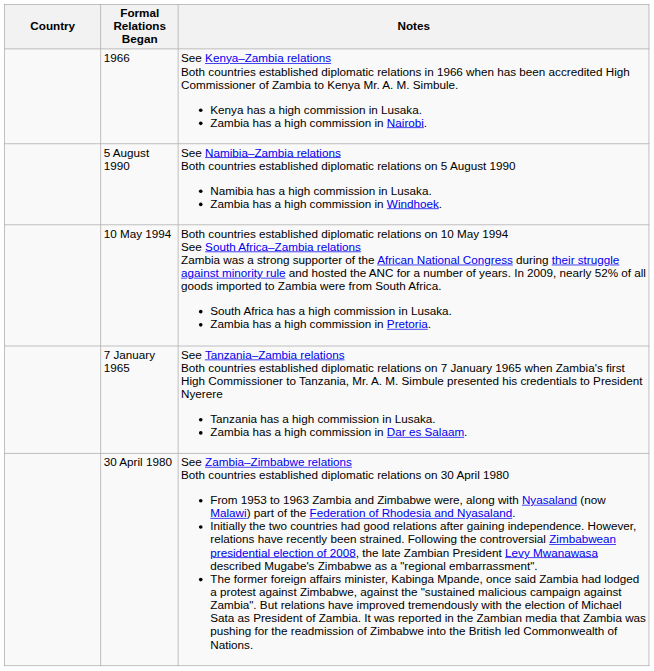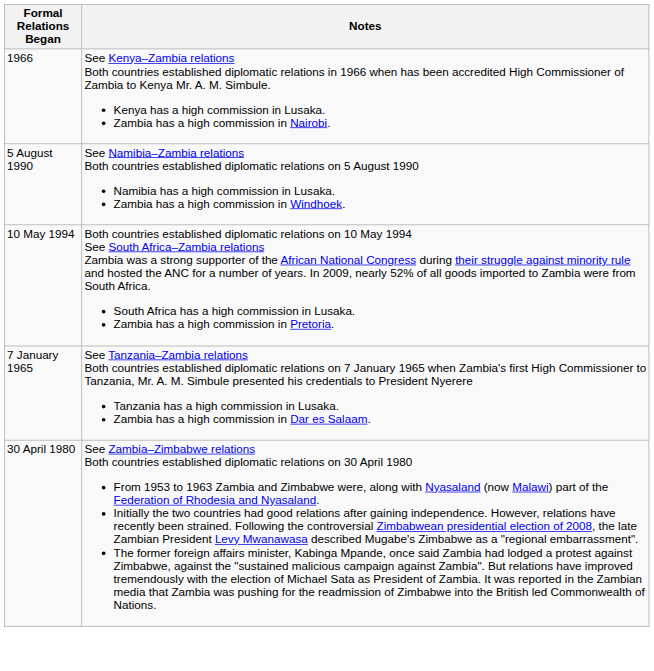 <table class="wikitable sortable" style="width:100%; margin:auto;">
 <tr>
-<th style="width:15%;">Country</th>
 <th style="width:12%;">Formal Relations Began</th>
 <th>Notes</th>
 </tr>
 <tr valign="top">
-<td></td>
 <td>1966</td>
 <td>See <a href='#'>Kenya–Zambia relations</a><br>Both countries established diplomatic relations in 1966 when has been accredited High Commissioner of Zambia to Kenya Mr. A. M. Simbule.<ul><li>Kenya has a high commission in Lusaka.</li><li>Zambia has a high commission in <a href='#'>Nairobi</a>.</li></ul></td>
 </tr>
 <tr valign="top">
-<td></td>
 <td>5 August 1990</td>
 <td>See <a href='#'>Namibia–Zambia relations</a><br>Both countries established diplomatic relations on 5 August 1990<ul><li>Namibia has a high commission in Lusaka.</li><li>Zambia has a high commission in <a href='#'>Windhoek</a>.</li></ul></td>
 </tr>
 <tr valign="top">
-<td></td>
 <td>10 May 1994</td>
 <td>Both countries established diplomatic relations on 10 May 1994<br>See <a href='#'>South Africa–Zambia relations</a><br>Zambia was a strong supporter of the <a href='#'>African National Congress</a> during <a href='#'>their struggle against minority rule</a> and hosted the ANC for a number of years. In 2009, nearly 52% of all goods imported to Zambia were from South Africa.<ul><li>South Africa has a high commission in Lusaka.</li><li>Zambia has a high commission in <a href='#'>Pretoria</a>.</li></ul></td>
 </tr>
 <tr valign="top">
-<td></td>
 <td>7 January 1965</td>
 <td>See <a href='#'>Tanzania–Zambia relations</a><br>Both countries established diplomatic relations on 7 January 1965 when Zambia's first High Commissioner to Tanzania, Mr. A. M. Simbule presented his credentials to President Nyerere<ul><li>Tanzania has a high commission in Lusaka.</li><li>Zambia has a high commission in <a href='#'>Dar es Salaam</a>.</li></ul></td>
 </tr>
 <tr valign="top">
-<td></td>
 <td>30 April 1980</td>
 <td>See <a href='#'>Zambia–Zimbabwe relations</a><br>Both countries established diplomatic relations on 30 April 1980<ul><li>From 1953 to 1963 Zambia and Zimbabwe were, along with <a href='#'>Nyasaland</a> (now <a href='#'>Malawi</a>) part of the <a href='#'>Federation of Rhodesia and Nyasaland</a>.</li><li>Initially the two countries had good relations after gaining independence. However, relations have recently been strained. Following the controversial <a href='#'>Zimbabwean presidential election of 2008</a>, the late Zambian President <a href='#'>Levy Mwanawasa</a> described Mugabe's Zimbabwe as a "regional embarrassment".</li><li>The former foreign affairs minister, Kabinga Mpande, once said Zambia had lodged a protest against Zimbabwe, against the "sustained malicious campaign against Zambia". But relations have improved tremendously with the election of Michael Sata as President of Zambia. It was reported in the Zambian media that Zambia was pushing for the readmission of Zimbabwe into the British led Commonwealth of Nations.</li></ul></td>
 </tr>
 </table>
